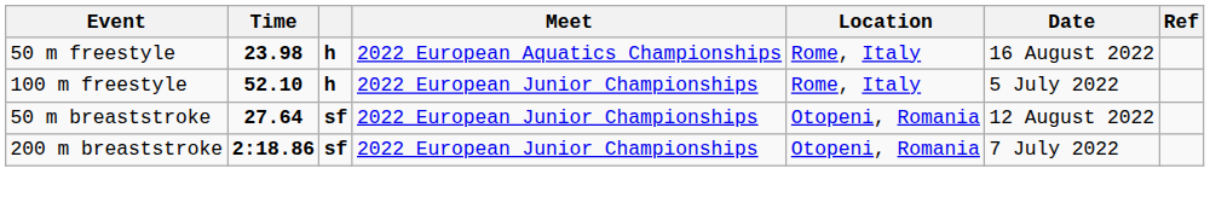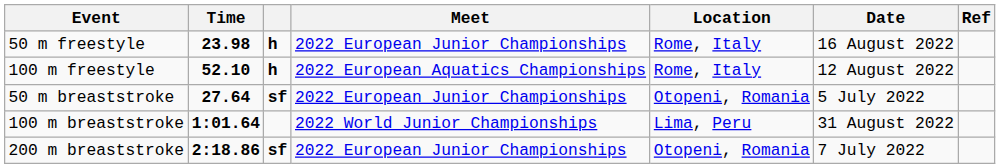 <table class="wikitable">
 <tr>
 <th>Event</th>
 <th>Time</th>
 <th></th>
 <th>Meet</th>
 <th>Location</th>
 <th>Date</th>
 <th>Ref</th>
 </tr>
 <tr>
 <td>50 m freestyle</td>
 <td style="text-align:center;"><strong>23.98</strong></td>
 <td><strong>h</strong></td>
-<td><a href='#'>2022 European Aquatics Championships</a></td>
+<td><a href='#'>2022 European Junior Championships</a></td>
 <td><a href='#'>Rome</a>, <a href='#'>Italy</a></td>
 <td>16 August 2022</td>
 <td style="text-align:center;"></td>
 </tr>
 <tr>
 <td>100 m freestyle</td>
 <td style="text-align:center;"><strong>52.10</strong></td>
 <td><strong>h</strong></td>
-<td><a href='#'>2022 European Junior Championships</a></td>
+<td><a href='#'>2022 European Aquatics Championships</a></td>
 <td><a href='#'>Rome</a>, <a href='#'>Italy</a></td>
-<td>5 July 2022</td>
+<td>12 August 2022</td>
 <td style="text-align:center;"></td>
 </tr>
 <tr>
 <td>50 m breaststroke</td>
 <td style="text-align:center;"><strong>27.64</strong></td>
 <td><strong>sf</strong></td>
 <td><a href='#'>2022 European Junior Championships</a></td>
 <td><a href='#'>Otopeni</a>, <a href='#'>Romania</a></td>
-<td>12 August 2022</td>
+<td>5 July 2022</td>
+<td style="text-align:center;"></td>
+</tr>
+<tr>
+<td>100 m breaststroke</td>
+<td style="text-align:center;"><strong>1:01.64</strong></td>
+<td></td>
+<td><a href='#'>2022 World Junior Championships</a></td>
+<td><a href='#'>Lima</a>, <a href='#'>Peru</a></td>
+<td>31 August 2022</td>
 <td style="text-align:center;"></td>
 </tr>
 <tr>
 <td>200 m breaststroke</td>
 <td style="text-align:center;"><strong>2:18.86</strong></td>
 <td><strong>sf</strong></td>
 <td><a href='#'>2022 European Junior Championships</a></td>
 <td><a href='#'>Otopeni</a>, <a href='#'>Romania</a></td>
 <td>7 July 2022</td>
 <td style="text-align:center;"></td>
 </tr>
 </table>
